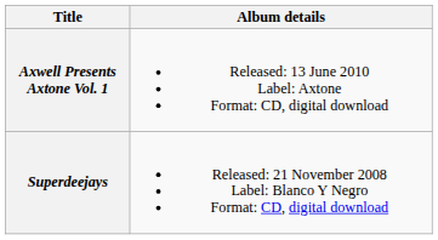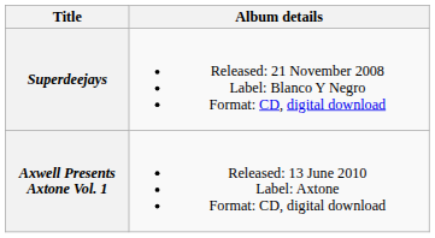 <table class="wikitable plainrowheaders" style="text-align:center;">
 <tr>
 <th scope="col" style="width:8em;">Title</th>
 <th scope="col" style="width:20em;">Album details</th>
 </tr>
 <tr>
+<th scope="row"><em>Superdeejays</em></th>
+<td><br><ul><li>Released: 21 November 2008</li><li>Label: Blanco Y Negro</li><li>Format: <a href='#'>CD</a>, <a href='#'>digital download</a></li></ul></td>
+</tr>
+<tr>
 <th scope="row"><em>Axwell Presents Axtone Vol. 1</em></th>
 <td><br><ul><li>Released: 13 June 2010</li><li>Label: Axtone</li><li>Format: CD, digital download</li></ul></td>
 </tr>
-<tr>
-<th scope="row"><em>Superdeejays</em></th>
-<td><br><ul><li>Released: 21 November 2008</li><li>Label: Blanco Y Negro</li><li>Format: <a href='#'>CD</a>, <a href='#'>digital download</a></li></ul></td>
-</tr>
 </table>
